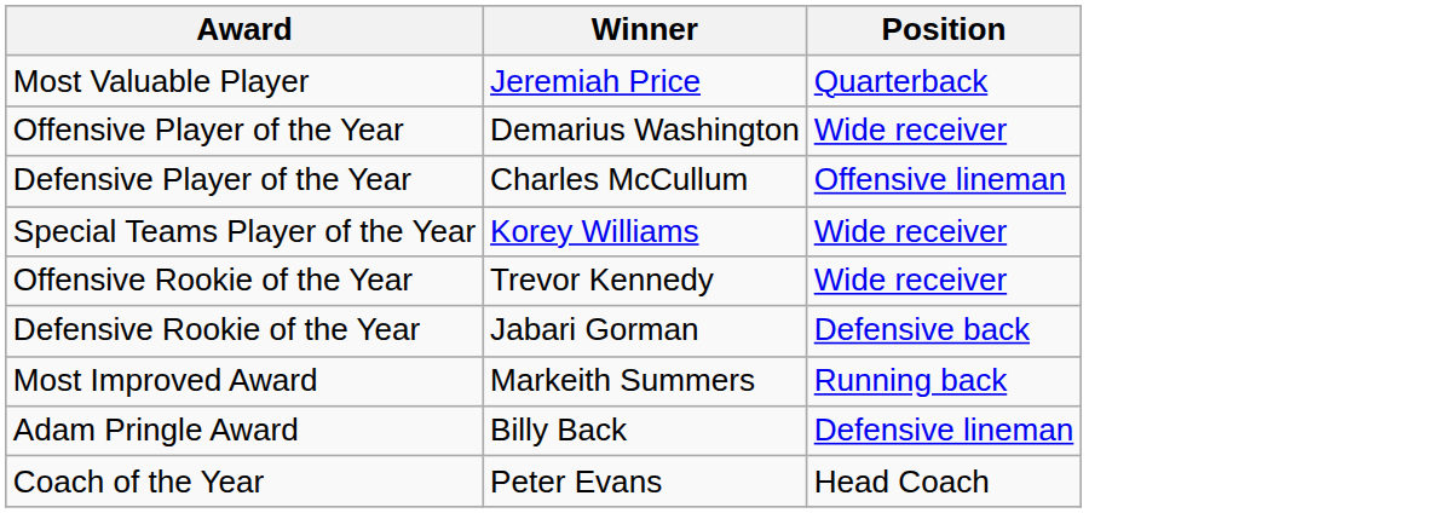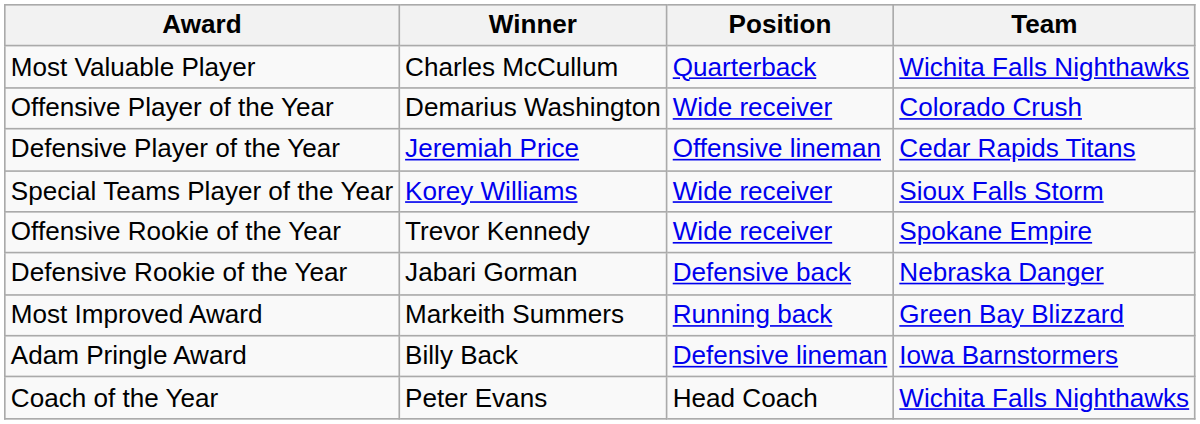 <table class="wikitable">
 <tr>
 <th>Award</th>
 <th>Winner</th>
 <th>Position</th>
+<th>Team</th>
 </tr>
 <tr>
 <td>Most Valuable Player</td>
-<td><a href='#'>Jeremiah Price</a></td>
+<td>Charles McCullum</td>
 <td><a href='#'>Quarterback</a></td>
+<td><a href='#'>Wichita Falls Nighthawks</a></td>
 </tr>
 <tr>
 <td>Offensive Player of the Year</td>
 <td>Demarius Washington</td>
 <td><a href='#'>Wide receiver</a></td>
+<td><a href='#'>Colorado Crush</a></td>
 </tr>
 <tr>
 <td>Defensive Player of the Year</td>
-<td>Charles McCullum</td>
+<td><a href='#'>Jeremiah Price</a></td>
 <td><a href='#'>Offensive lineman</a></td>
+<td><a href='#'>Cedar Rapids Titans</a></td>
 </tr>
 <tr>
 <td>Special Teams Player of the Year</td>
 <td><a href='#'>Korey Williams</a></td>
 <td><a href='#'>Wide receiver</a></td>
+<td><a href='#'>Sioux Falls Storm</a></td>
 </tr>
 <tr>
 <td>Offensive Rookie of the Year</td>
 <td>Trevor Kennedy</td>
 <td><a href='#'>Wide receiver</a></td>
+<td><a href='#'>Spokane Empire</a></td>
 </tr>
 <tr>
 <td>Defensive Rookie of the Year</td>
 <td>Jabari Gorman</td>
 <td><a href='#'>Defensive back</a></td>
+<td><a href='#'>Nebraska Danger</a></td>
 </tr>
 <tr>
 <td>Most Improved Award</td>
 <td>Markeith Summers</td>
 <td><a href='#'>Running back</a></td>
+<td><a href='#'>Green Bay Blizzard</a></td>
 </tr>
 <tr>
 <td>Adam Pringle Award</td>
 <td>Billy Back</td>
 <td><a href='#'>Defensive lineman</a></td>
+<td><a href='#'>Iowa Barnstormers</a></td>
 </tr>
 <tr>
 <td>Coach of the Year</td>
 <td>Peter Evans</td>
 <td>Head Coach</td>
+<td><a href='#'>Wichita Falls Nighthawks</a></td>
 </tr>
 </table>
